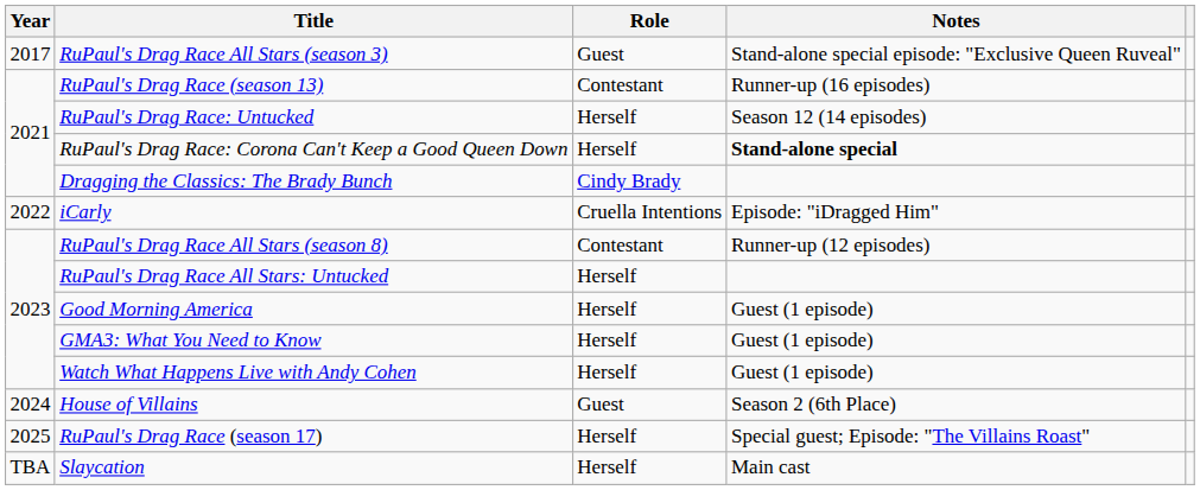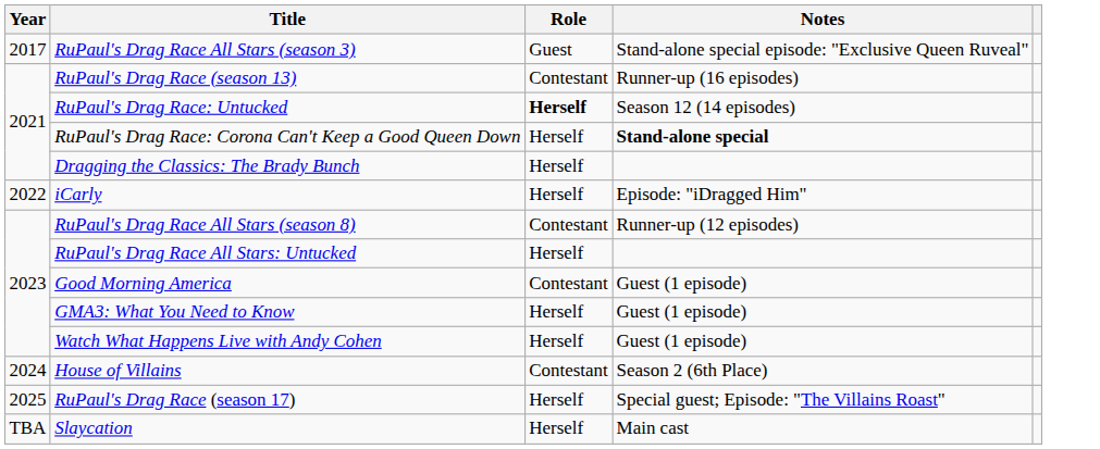 <table class="wikitable">
 <tr>
 <th>Year</th>
 <th>Title</th>
 <th>Role</th>
 <th>Notes</th>
 <th style="text-align: center;" class="unsortable"></th>
 </tr>
 <tr>
 <td>2017</td>
 <td><em><a href='#'>RuPaul's Drag Race All Stars (season 3)</a></em></td>
 <td>Guest</td>
 <td>Stand-alone special episode: "Exclusive Queen Ruveal"</td>
 <td></td>
 </tr>
 <tr>
 <td rowspan="4">2021</td>
 <td><em><a href='#'>RuPaul's Drag Race (season 13)</a></em></td>
 <td>Contestant</td>
 <td>Runner-up (16 episodes)</td>
 <td></td>
 </tr>
 <tr>
 <td><em><a href='#'>RuPaul's Drag Race: Untucked</a></em></td>
-<td>Herself</td>
+<td><strong>Herself</strong></td>
 <td>Season 12 (14 episodes)</td>
 <td></td>
 </tr>
 <tr>
 <td><em>RuPaul's Drag Race: Corona Can't Keep a Good Queen Down</em></td>
 <td>Herself</td>
 <td><strong>Stand-alone special</strong></td>
 <td></td>
 </tr>
 <tr>
 <td scope="row"><em><a href='#'>Dragging the Classics: The Brady Bunch</a></em></td>
-<td><a href='#'>Cindy Brady</a></td>
+<td>Herself</td>
 <td></td>
 <td style="text-align: center;"></td>
 </tr>
 <tr>
 <td>2022</td>
 <td><em><a href='#'>iCarly</a></em></td>
-<td>Cruella Intentions</td>
+<td>Herself</td>
 <td>Episode: "iDragged Him"</td>
 <td></td>
 </tr>
 <tr>
 <td rowspan="5">2023</td>
 <td><em><a href='#'>RuPaul's Drag Race All Stars (season 8)</a></em></td>
 <td>Contestant</td>
 <td>Runner-up (12 episodes)</td>
 <td></td>
 </tr>
 <tr>
 <td><em><a href='#'>RuPaul's Drag Race All Stars: Untucked</a></em></td>
 <td>Herself</td>
 <td></td>
 <td></td>
 </tr>
 <tr>
 <td><em><a href='#'>Good Morning America</a></em></td>
-<td>Herself</td>
+<td>Contestant</td>
 <td>Guest (1 episode)</td>
 <td></td>
 </tr>
 <tr>
 <td><em><a href='#'>GMA3: What You Need to Know</a></em></td>
 <td>Herself</td>
 <td>Guest (1 episode)</td>
 <td></td>
 </tr>
 <tr>
 <td><em><a href='#'>Watch What Happens Live with Andy Cohen</a></em></td>
 <td>Herself</td>
 <td>Guest (1 episode)</td>
 <td></td>
 </tr>
 <tr>
 <td>2024</td>
 <td><em><a href='#'>House of Villains</a></em></td>
-<td>Guest</td>
+<td>Contestant</td>
 <td>Season 2 (6th Place)</td>
 <td></td>
 </tr>
 <tr>
 <td>2025</td>
 <td><em><a href='#'>RuPaul's Drag Race</a></em> (<a href='#'>season 17</a>)</td>
 <td>Herself</td>
 <td>Special guest; Episode: "<a href='#'>The Villains Roast</a>"</td>
 <td></td>
 </tr>
 <tr>
 <td>TBA</td>
 <td><em><a href='#'>Slaycation</a></em></td>
 <td>Herself</td>
 <td>Main cast</td>
 <td></td>
 </tr>
 </table>
